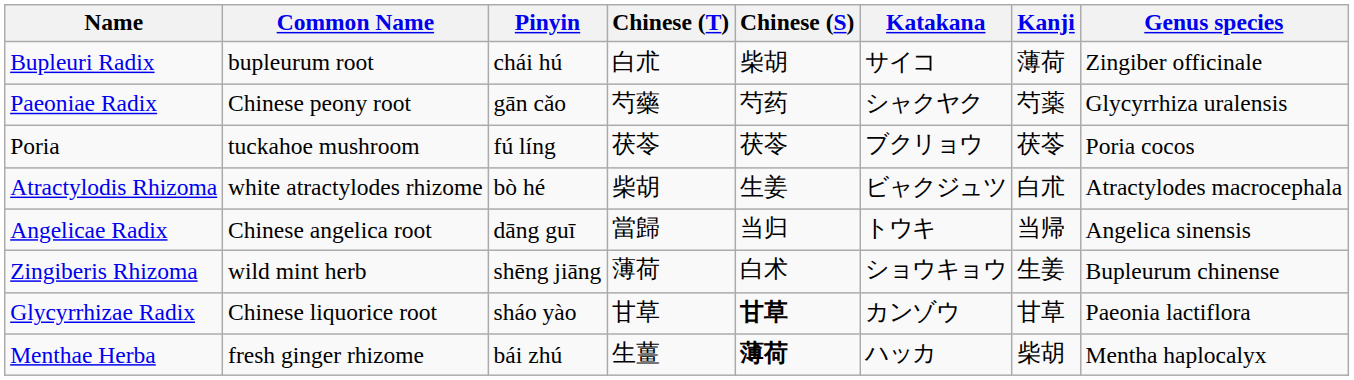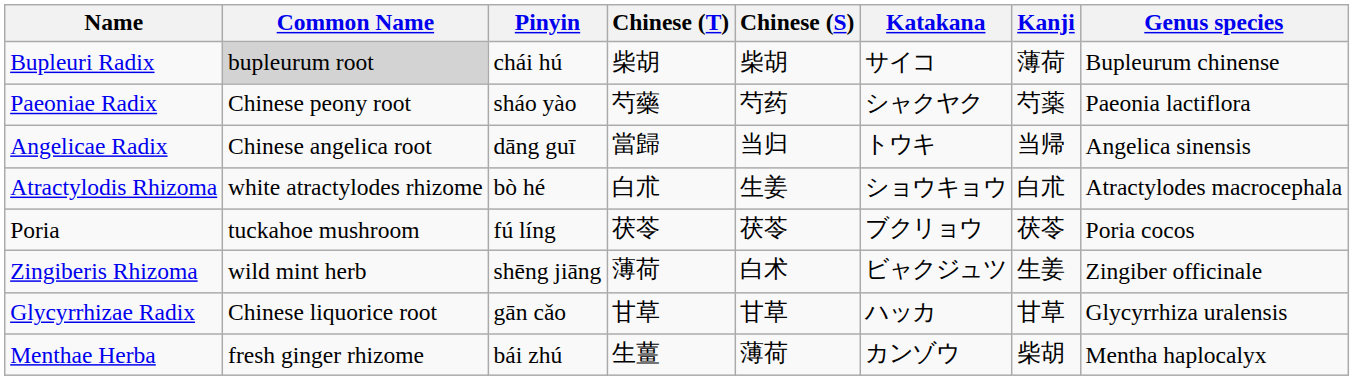 <table class="wikitable">
 <tr>
 <th>Name</th>
 <th><a href='#'>Common Name</a></th>
 <th><a href='#'>Pinyin</a></th>
 <th>Chinese (<a href='#'>T</a>)</th>
 <th>Chinese (<a href='#'>S</a>)</th>
 <th><a href='#'>Katakana</a></th>
 <th><a href='#'>Kanji</a></th>
 <th><a href='#'>Genus species</a></th>
 </tr>
 <tr>
 <td><a href='#'>Bupleuri Radix</a></td>
-<td>bupleurum root</td>
+<td style="background: lightgrey;">bupleurum root</td>
 <td>chái hú</td>
-<td>白朮</td>
+<td>柴胡</td>
 <td>柴胡</td>
 <td>サイコ</td>
 <td>薄荷</td>
-<td>Zingiber officinale</td>
+<td>Bupleurum chinense</td>
 </tr>
 <tr>
 <td><a href='#'>Paeoniae Radix</a></td>
 <td>Chinese peony root</td>
-<td>gān cǎo</td>
+<td>sháo yào</td>
 <td>芍藥</td>
 <td>芍药</td>
 <td>シャクヤク</td>
 <td>芍薬</td>
-<td>Glycyrrhiza uralensis</td>
+<td>Paeonia lactiflora</td>
+</tr>
+<tr>
+<td><a href='#'>Angelicae Radix</a></td>
+<td>Chinese angelica root</td>
+<td>dāng guī</td>
+<td>當歸</td>
+<td>当归</td>
+<td>トウキ</td>
+<td>当帰</td>
+<td>Angelica sinensis</td>
+</tr>
+<tr>
+<td><a href='#'>Atractylodis Rhizoma</a></td>
+<td>white atractylodes rhizome</td>
+<td>bò hé</td>
+<td>白朮</td>
+<td>生姜</td>
+<td>ショウキョウ</td>
+<td>白朮</td>
+<td>Atractylodes macrocephala</td>
 </tr>
 <tr>
 <td>Poria</td>
 <td>tuckahoe mushroom</td>
 <td>fú líng</td>
 <td>茯苓</td>
 <td>茯苓</td>
 <td>ブクリョウ</td>
 <td>茯苓</td>
 <td>Poria cocos</td>
 </tr>
 <tr>
-<td><a href='#'>Atractylodis Rhizoma</a></td>
-<td>white atractylodes rhizome</td>
-<td>bò hé</td>
-<td>柴胡</td>
-<td>生姜</td>
-<td>ビャクジュツ</td>
-<td>白朮</td>
-<td>Atractylodes macrocephala</td>
-</tr>
-<tr>
-<td><a href='#'>Angelicae Radix</a></td>
-<td>Chinese angelica root</td>
-<td>dāng guī</td>
-<td>當歸</td>
-<td>当归</td>
-<td>トウキ</td>
-<td>当帰</td>
-<td>Angelica sinensis</td>
-</tr>
-<tr>
 <td><a href='#'>Zingiberis Rhizoma</a></td>
 <td>wild mint herb</td>
 <td>shēng jiāng</td>
 <td>薄荷</td>
 <td>白术</td>
-<td>ショウキョウ</td>
+<td>ビャクジュツ</td>
 <td>生姜</td>
-<td>Bupleurum chinense</td>
+<td>Zingiber officinale</td>
 </tr>
 <tr>
 <td><a href='#'>Glycyrrhizae Radix</a></td>
 <td>Chinese liquorice root</td>
-<td>sháo yào</td>
+<td>gān cǎo</td>
 <td>甘草</td>
-<td><strong>甘草</strong></td>
-<td>カンゾウ</td>
 <td>甘草</td>
-<td>Paeonia lactiflora</td>
+<td>ハッカ</td>
+<td>甘草</td>
+<td>Glycyrrhiza uralensis</td>
 </tr>
 <tr>
 <td><a href='#'>Menthae Herba</a></td>
 <td>fresh ginger rhizome</td>
 <td>bái zhú</td>
 <td>生薑</td>
-<td><strong>薄荷</strong></td>
-<td>ハッカ</td>
+<td>薄荷</td>
+<td>カンゾウ</td>
 <td>柴胡</td>
 <td>Mentha haplocalyx</td>
 </tr>
 </table>
